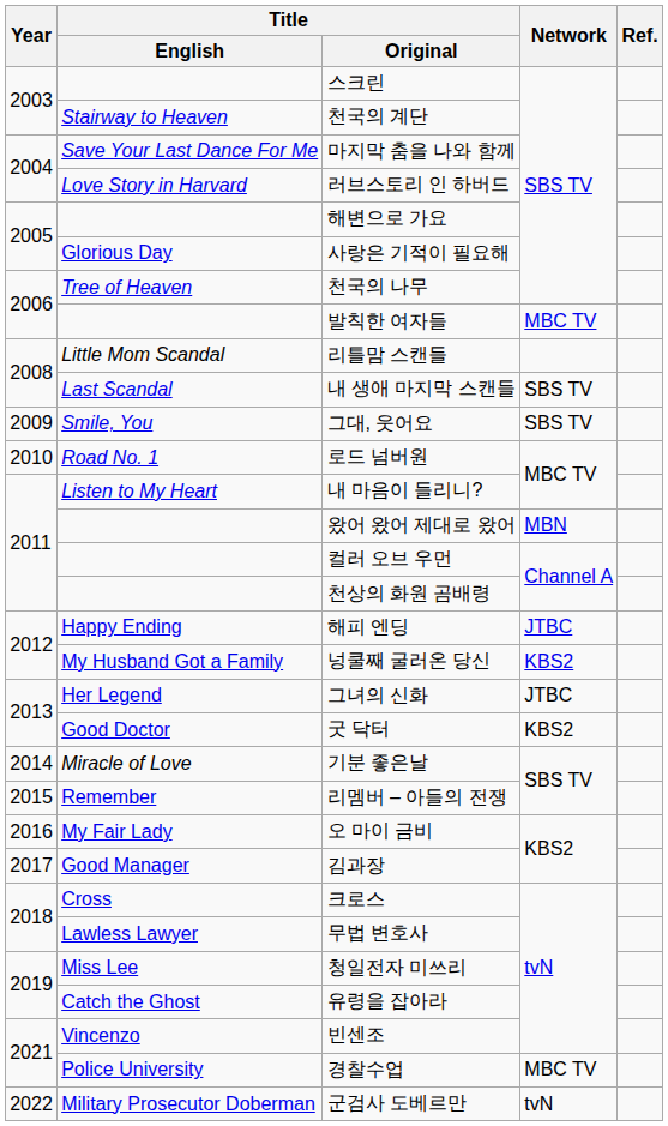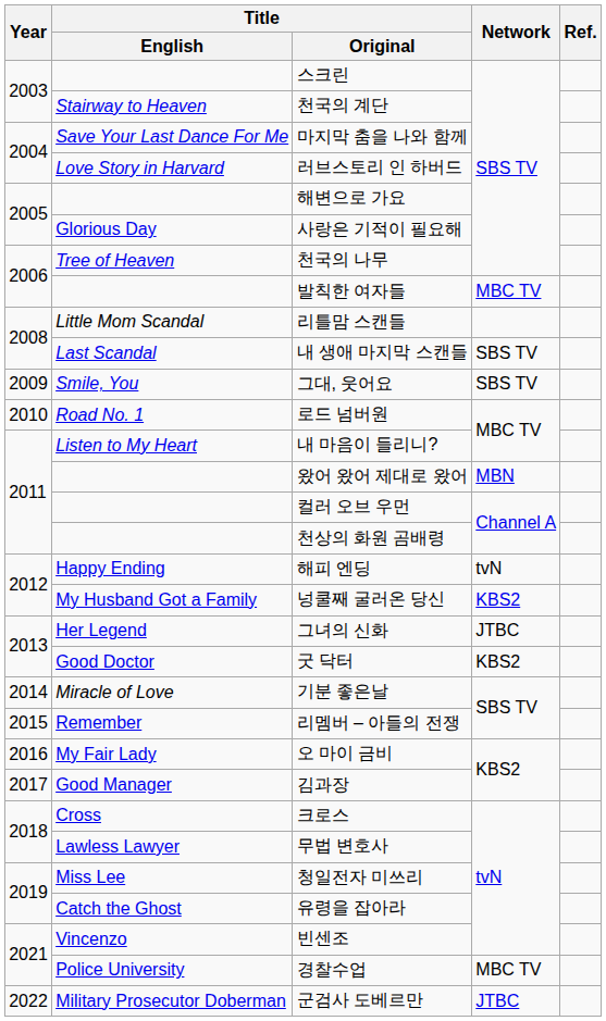 <table class="wikitable sortable">
 <tr>
 <th rowspan="2">Year</th>
 <th colspan="2">Title</th>
 <th rowspan="2">Network</th>
 <th rowspan="2">Ref.</th>
 </tr>
 <tr>
 <th>English</th>
 <th>Original</th>
 </tr>
 <tr>
 <td rowspan="2">2003</td>
 <td><em></em></td>
 <td>스크린</td>
 <td rowspan="7"><a href='#'>SBS TV</a></td>
 <td></td>
 </tr>
 <tr>
 <td><em><a href='#'>Stairway to Heaven</a></em></td>
 <td>천국의 계단</td>
 <td></td>
 </tr>
 <tr>
 <td rowspan="2">2004</td>
 <td><em><a href='#'>Save Your Last Dance For Me</a></em></td>
 <td>마지막 춤을 나와 함께</td>
 <td></td>
 </tr>
 <tr>
 <td><em><a href='#'>Love Story in Harvard</a></em></td>
 <td>러브스토리 인 하버드</td>
 <td></td>
 </tr>
 <tr>
 <td rowspan="2">2005</td>
 <td><em></em></td>
 <td>해변으로 가요</td>
 <td></td>
 </tr>
 <tr>
 <td></em><a href='#'>Glorious Day</a><em></td>
 <td>사랑은 기적이 필요해</td>
 <td></td>
 </tr>
 <tr>
 <td rowspan="2">2006</td>
 <td><em><a href='#'>Tree of Heaven</a></em></td>
 <td>천국의 나무</td>
 <td></td>
 </tr>
 <tr>
 <td><em></em></td>
 <td>발칙한 여자들</td>
 <td><a href='#'>MBC TV</a></td>
 <td></td>
 </tr>
 <tr>
 <td rowspan="2">2008</td>
 <td><em>Little Mom Scandal</em></td>
 <td>리틀맘 스캔들</td>
 <td></td>
 <td></td>
 </tr>
 <tr>
 <td><em><a href='#'>Last Scandal</a></em></td>
 <td>내 생애 마지막 스캔들</td>
 <td>SBS TV</td>
 <td></td>
 </tr>
 <tr>
 <td>2009</td>
 <td><em><a href='#'>Smile, You</a></em></td>
 <td>그대, 웃어요</td>
 <td>SBS TV</td>
 <td></td>
 </tr>
 <tr>
 <td>2010</td>
 <td><em><a href='#'>Road No. 1</a></em></td>
 <td>로드 넘버원</td>
 <td rowspan="2">MBC TV</td>
 <td></td>
 </tr>
 <tr>
 <td rowspan="4">2011</td>
 <td><em><a href='#'>Listen to My Heart</a></em></td>
 <td>내 마음이 들리니?</td>
 <td></td>
 </tr>
 <tr>
 <td><em></em></td>
 <td>왔어 왔어 제대로 왔어</td>
 <td><a href='#'>MBN</a></td>
 <td></td>
 </tr>
 <tr>
 <td><em></em></td>
 <td>컬러 오브 우먼</td>
 <td rowspan="2"><a href='#'>Channel A</a></td>
 <td></td>
 </tr>
 <tr>
 <td><em><strong></td>
 <td>천상의 화원 곰배령</td>
 <td></td>
 </tr>
 <tr>
 <td rowspan="2">2012</td>
 <td></em><a href='#'>Happy Ending</a><em></td>
 <td>해피 엔딩</td>
-<td><a href='#'>JTBC</a></td>
+<td>tvN</td>
 <td></td>
 </tr>
 <tr>
 <td></em><a href='#'>My Husband Got a Family</a><em></td>
 <td>넝쿨째 굴러온 당신</td>
 <td><a href='#'>KBS2</a></td>
 <td></td>
 </tr>
 <tr>
 <td rowspan="2">2013</td>
 <td></em><a href='#'>Her Legend</a><em></td>
 <td>그녀의 신화</td>
 <td>JTBC</td>
 <td></td>
 </tr>
 <tr>
 <td></em><a href='#'>Good Doctor</a><em></td>
 <td>굿 닥터</td>
 <td>KBS2</td>
 <td></td>
 </tr>
 <tr>
 <td>2014</td>
 <td><em>Miracle of Love</em></td>
 <td>기분 좋은날</td>
 <td rowspan="2">SBS TV</td>
 <td></td>
 </tr>
 <tr>
 <td>2015</td>
 <td></em><a href='#'>Remember</a><em></td>
 <td>리멤버 – 아들의 전쟁</td>
 <td></td>
 </tr>
 <tr>
 <td>2016</td>
 <td></em><a href='#'>My Fair Lady</a><em></td>
 <td>오 마이 금비</td>
 <td rowspan="2">KBS2</td>
 <td></td>
 </tr>
 <tr>
 <td>2017</td>
 <td></em><a href='#'>Good Manager</a><em></td>
 <td>김과장</td>
 <td></td>
 </tr>
 <tr>
 <td rowspan="2">2018</td>
 <td></em><a href='#'>Cross</a><em></td>
 <td>크로스</td>
 <td rowspan="5"><a href='#'>tvN</a></td>
 <td></td>
 </tr>
 <tr>
 <td></em><a href='#'>Lawless Lawyer</a><em></td>
 <td>무법 변호사</td>
 <td></td>
 </tr>
 <tr>
 <td rowspan="2">2019</td>
 <td></em><a href='#'>Miss Lee</a><em></td>
 <td>청일전자 미쓰리</td>
 <td></td>
 </tr>
 <tr>
 <td></em><a href='#'>Catch the Ghost</a><em></td>
 <td>유령을 잡아라</td>
 <td></td>
 </tr>
 <tr>
 <td rowspan="2">2021</td>
 <td></em><a href='#'>Vincenzo</a><em></td>
 <td>빈센조</td>
 <td></td>
 </tr>
 <tr>
 <td></em><a href='#'>Police University</a><em></td>
 <td>경찰수업</td>
 <td>MBC TV</td>
 <td></td>
 </tr>
 <tr>
 <td rowspan="2">2022</td>
 <td></em><a href='#'>Military Prosecutor Doberman</a><em></td>
 <td>군검사 도베르만</td>
-<td>tvN</td>
+<td><a href='#'>JTBC</a></td>
 <td></td>
 </tr>
 </table>
